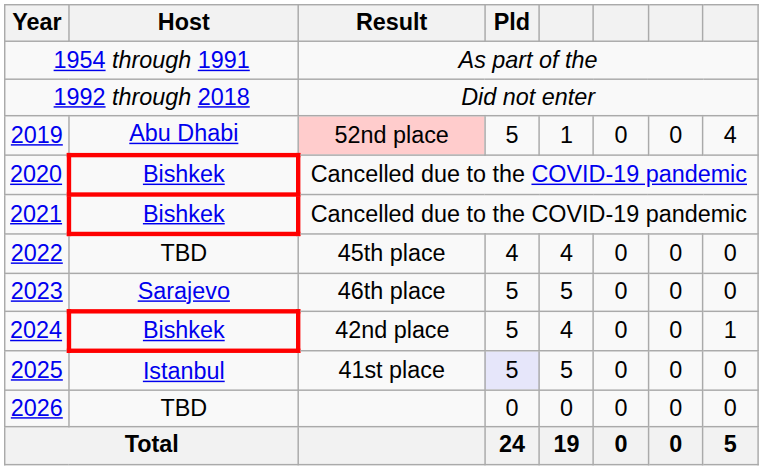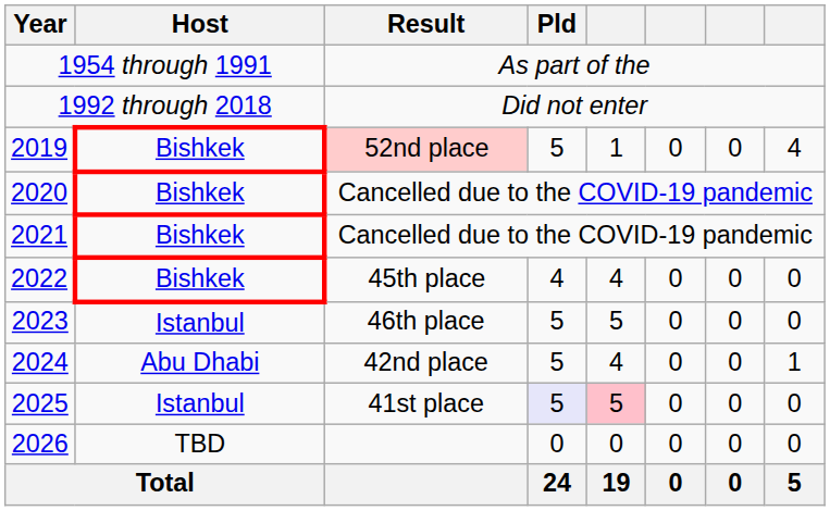 <table class="wikitable" style="text-align:center">
 <tr>
 <th width=30>Year</th>
 <th width=150>Host</th>
 <th width=120>Result</th>
 <th width=30>Pld</th>
 <th width=30></th>
 <th width=30></th>
 <th width=30></th>
 <th width=30></th>
 </tr>
 <tr>
 <td colspan=2><a href='#'>1954</a> <em>through</em> <a href='#'>1991</a></td>
 <td colspan=6><em>As part of the </em></td>
 </tr>
 <tr>
 <td colspan=2><a href='#'>1992</a> <em>through</em> <a href='#'>2018</a></td>
 <td colspan=6><em>Did not enter</em></td>
 </tr>
 <tr>
 <td><a href='#'>2019</a></td>
-<td> <a href='#'>Abu Dhabi</a></td>
+<td style="border: 3px solid red"> <a href='#'>Bishkek</a></td>
 <td bgcolor="#FFCCCC">52nd place<br></td>
 <td>5</td>
 <td>1</td>
 <td>0</td>
 <td>0</td>
 <td>4</td>
 </tr>
 <tr>
 <td><a href='#'>2020</a></td>
 <td style="border: 3px solid red"> <a href='#'>Bishkek</a></td>
 <td colspan=6 align=center>Cancelled due to the <a href='#'>COVID-19 pandemic</a></td>
 </tr>
 <tr>
 <td><a href='#'>2021</a></td>
 <td style="border: 3px solid red"> <a href='#'>Bishkek</a></td>
 <td colspan=6 align=center>Cancelled due to the COVID-19 pandemic</td>
 </tr>
 <tr>
 <td><a href='#'>2022</a></td>
-<td> TBD</td>
+<td style="border: 3px solid red"> <a href='#'>Bishkek</a></td>
 <td>45th place<br></td>
 <td>4</td>
 <td>4</td>
 <td>0</td>
 <td>0</td>
 <td>0</td>
 </tr>
 <tr>
 <td><a href='#'>2023</a></td>
-<td> <a href='#'>Sarajevo</a></td>
+<td> <a href='#'>Istanbul</a></td>
 <td>46th place<br></td>
 <td>5</td>
 <td>5</td>
 <td>0</td>
 <td>0</td>
 <td>0</td>
 </tr>
 <tr>
 <td><a href='#'>2024</a></td>
-<td style="border: 3px solid red"> <a href='#'>Bishkek</a></td>
+<td> <a href='#'>Abu Dhabi</a></td>
 <td>42nd place<br></td>
 <td>5</td>
 <td>4</td>
 <td>0</td>
 <td>0</td>
 <td>1</td>
 </tr>
 <tr>
 <td><a href='#'>2025</a></td>
 <td> <a href='#'>Istanbul</a></td>
 <td>41st place<br></td>
 <td style="background: lavender;">5</td>
-<td>5</td>
+<td style="background: pink;">5</td>
 <td>0</td>
 <td>0</td>
 <td>0</td>
 </tr>
 <tr>
 <td><a href='#'>2026</a></td>
 <td> TBD</td>
 <td><br></td>
 <td>0</td>
 <td>0</td>
 <td>0</td>
 <td>0</td>
 <td>0</td>
 </tr>
 <tr>
 <th colspan=2>Total</th>
 <th></th>
 <th>24</th>
 <th>19</th>
 <th>0</th>
 <th>0</th>
 <th>5</th>
 </tr>
 </table>
